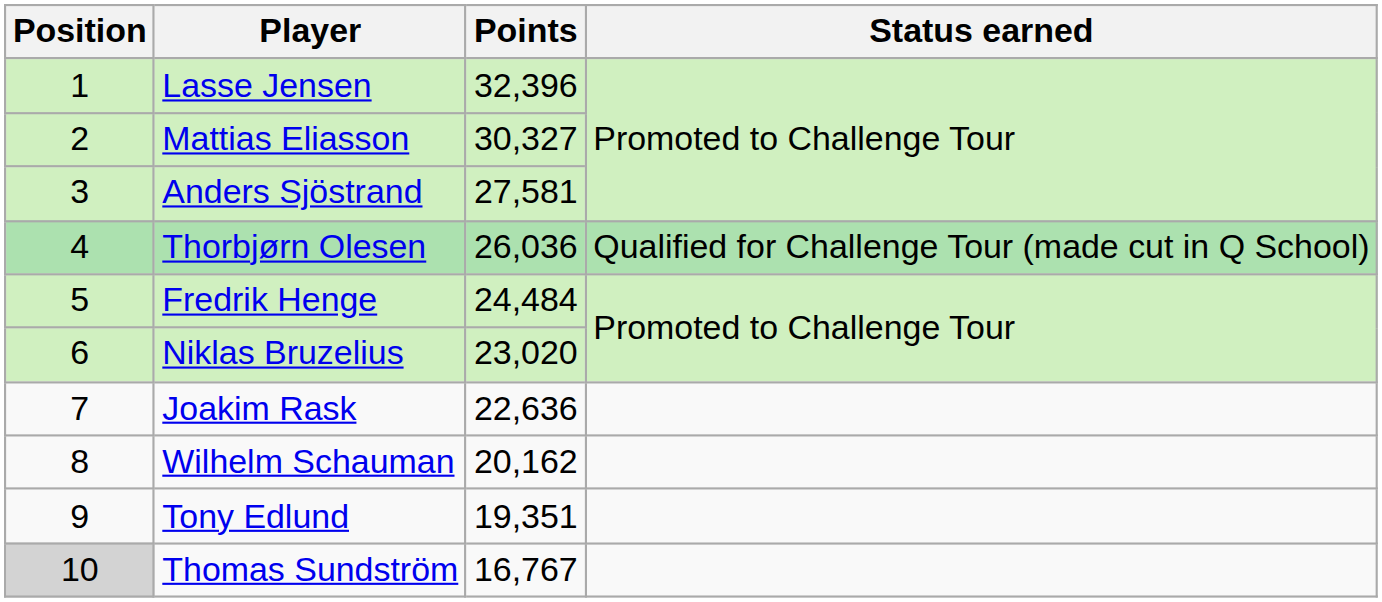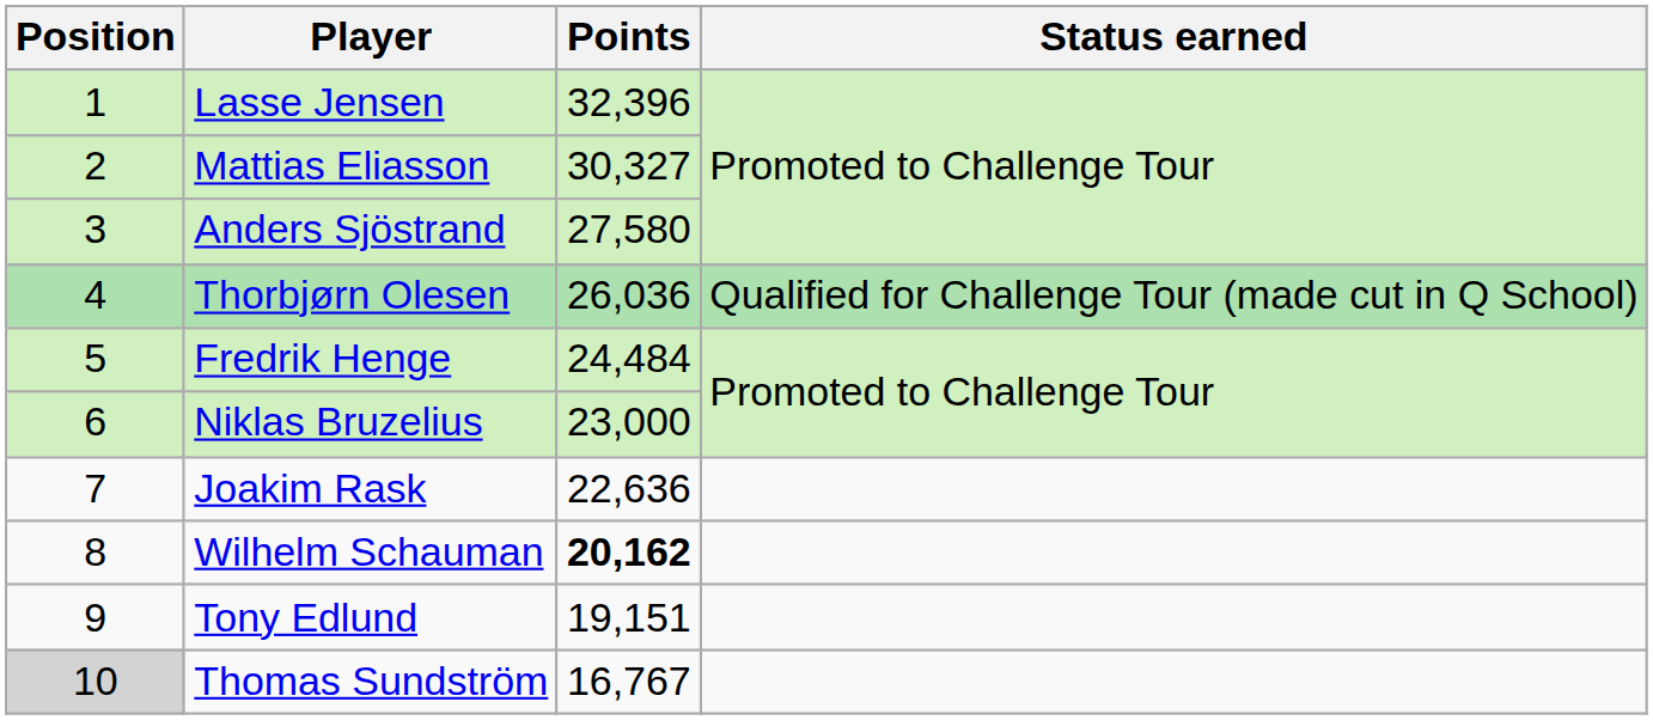 <table class=wikitable>
 <tr>
 <th>Position</th>
 <th>Player</th>
 <th>Points</th>
 <th>Status earned</th>
 </tr>
 <tr style="background:#D0F0C0;">
 <td align=center>1</td>
 <td> <a href='#'>Lasse Jensen</a></td>
 <td align=center>32,396</td>
 <td rowspan=3>Promoted to Challenge Tour</td>
 </tr>
 <tr style="background:#D0F0C0;">
 <td align=center>2</td>
 <td> <a href='#'>Mattias Eliasson</a></td>
 <td align=center>30,327</td>
 </tr>
 <tr style="background:#D0F0C0;">
 <td align=center>3</td>
 <td> <a href='#'>Anders Sjöstrand</a></td>
-<td align=center>27,581</td>
+<td align=center>27,580</td>
 </tr>
 <tr style="background:#ACE1AF;">
 <td align=center>4</td>
 <td> <a href='#'>Thorbjørn Olesen</a></td>
 <td align=center>26,036</td>
 <td>Qualified for Challenge Tour (made cut in Q School)</td>
 </tr>
 <tr style="background:#D0F0C0;">
 <td align=center>5</td>
 <td> <a href='#'>Fredrik Henge</a></td>
 <td align=center>24,484</td>
 <td rowspan=2>Promoted to Challenge Tour</td>
 </tr>
 <tr style="background:#D0F0C0;">
 <td align=center>6</td>
 <td> <a href='#'>Niklas Bruzelius</a></td>
-<td align=center>23,020</td>
+<td align=center>23,000</td>
 </tr>
 <tr>
 <td align=center>7</td>
 <td> <a href='#'>Joakim Rask</a></td>
 <td align=center>22,636</td>
 <td></td>
 </tr>
 <tr>
 <td align=center>8</td>
 <td> <a href='#'>Wilhelm Schauman</a></td>
-<td align=center>20,162</td>
+<td align=center><strong>20,162</strong></td>
 <td></td>
 </tr>
 <tr>
 <td align=center>9</td>
 <td> <a href='#'>Tony Edlund</a></td>
-<td align=center>19,351</td>
+<td align=center>19,151</td>
 <td></td>
 </tr>
 <tr>
 <td align=center style="background: lightgrey;">10</td>
 <td> <a href='#'>Thomas Sundström</a></td>
 <td align=center>16,767</td>
 <td></td>
 </tr>
 </table>
